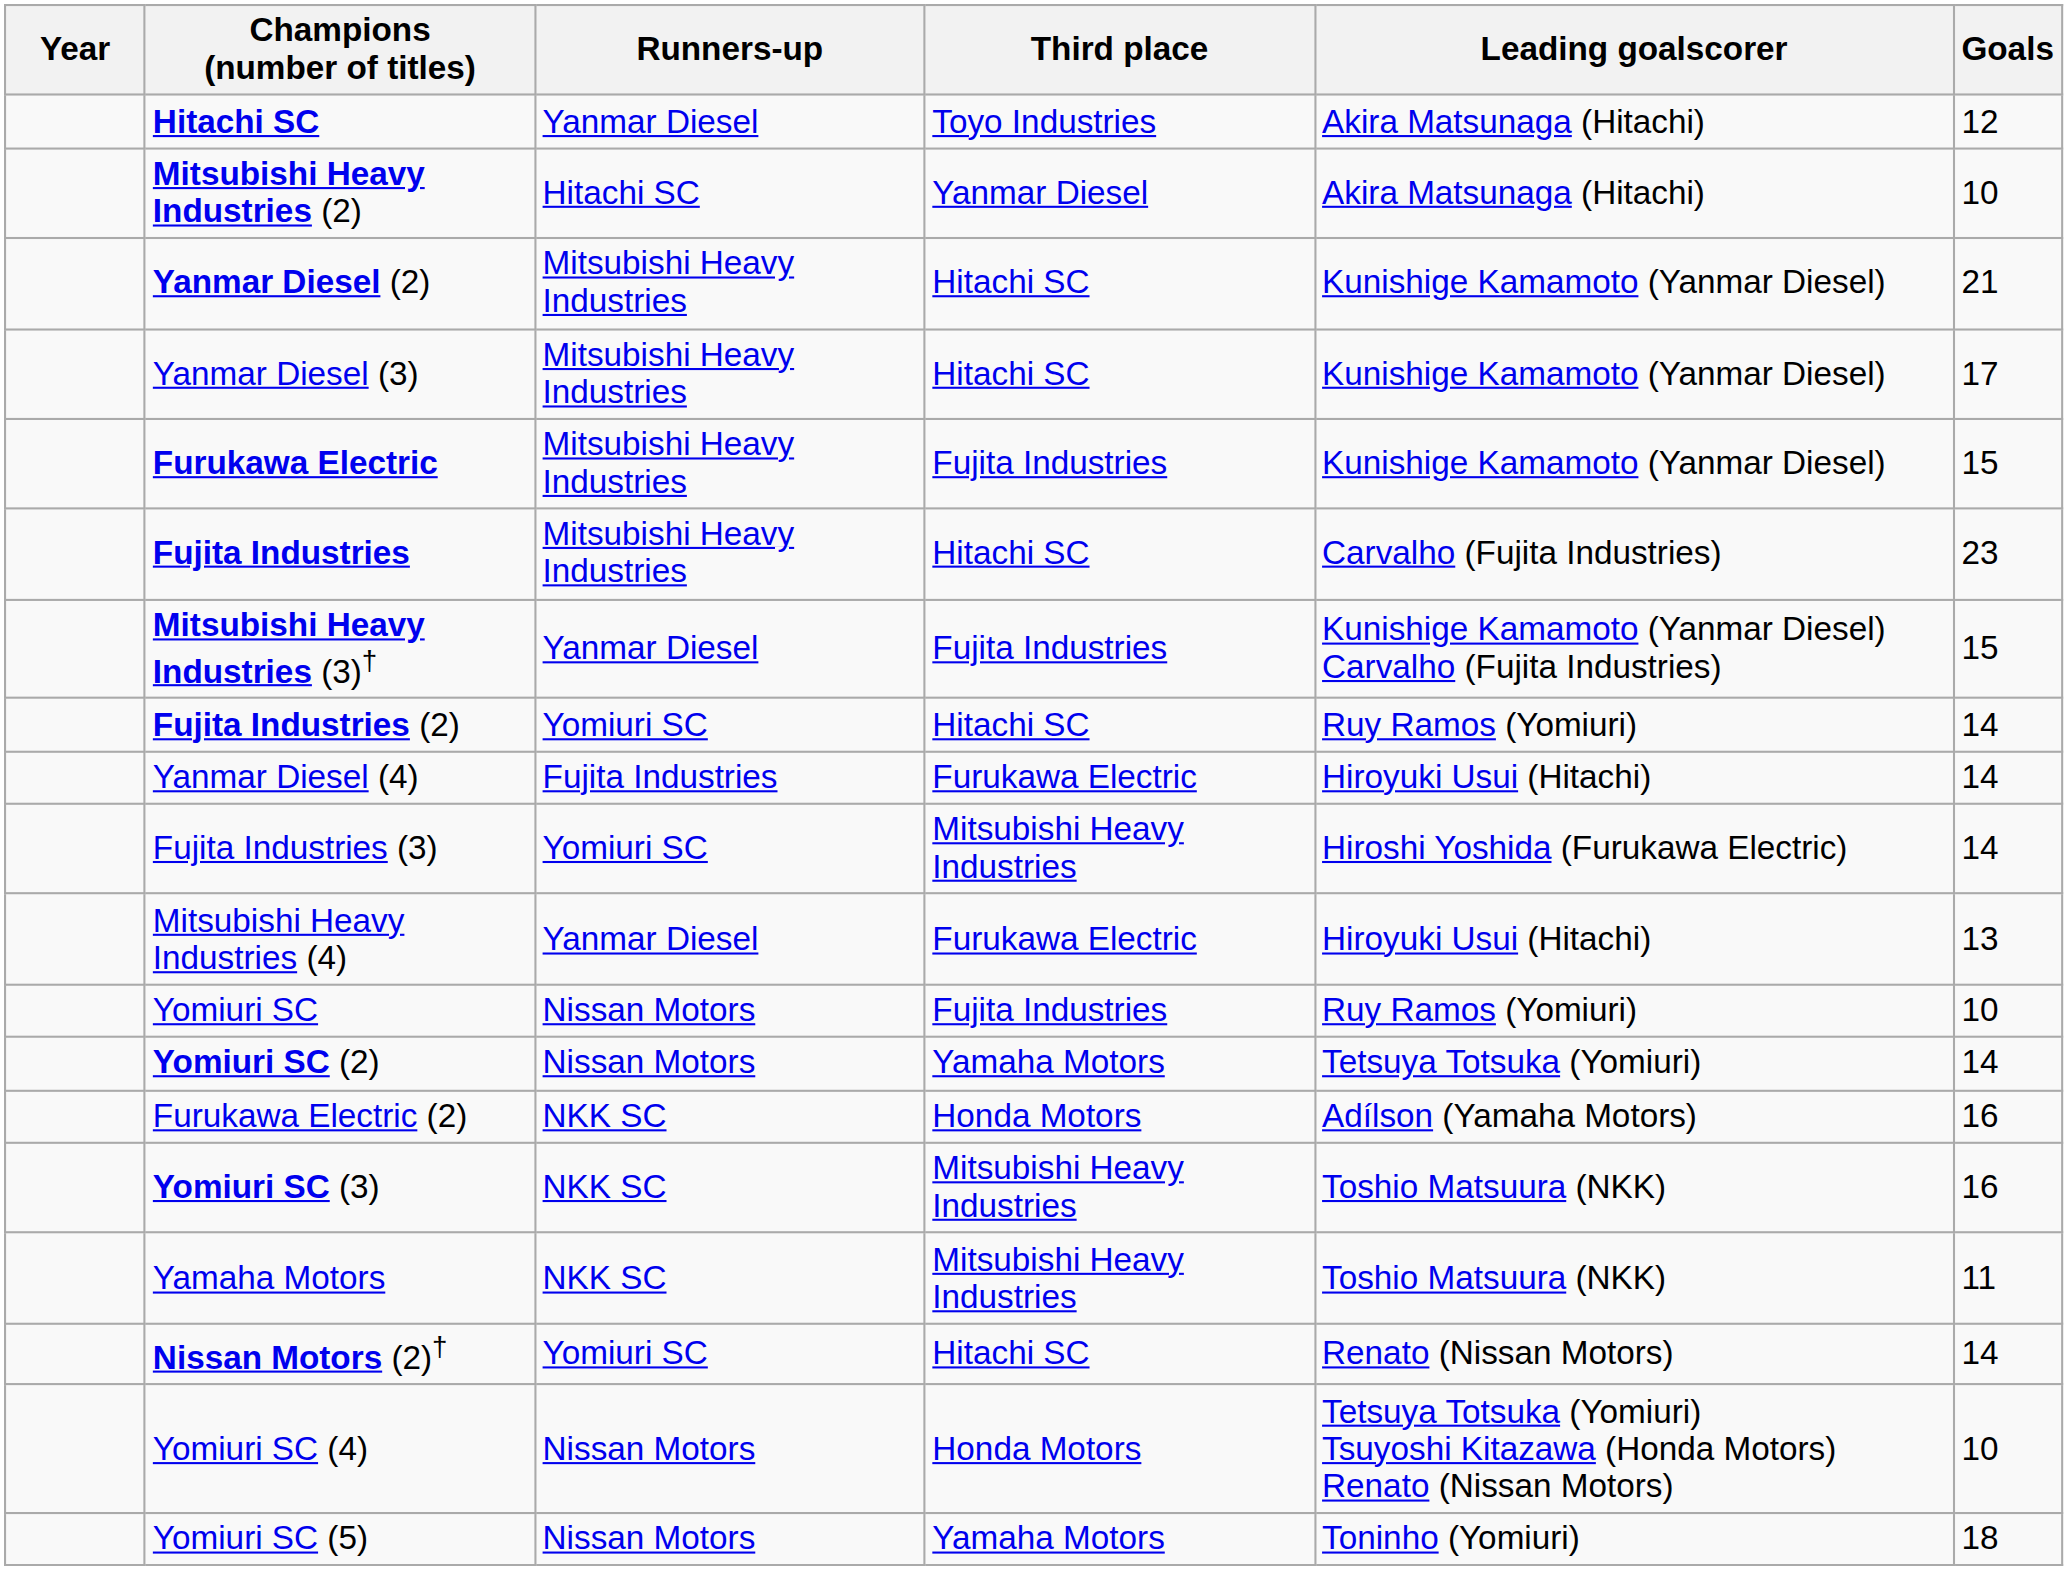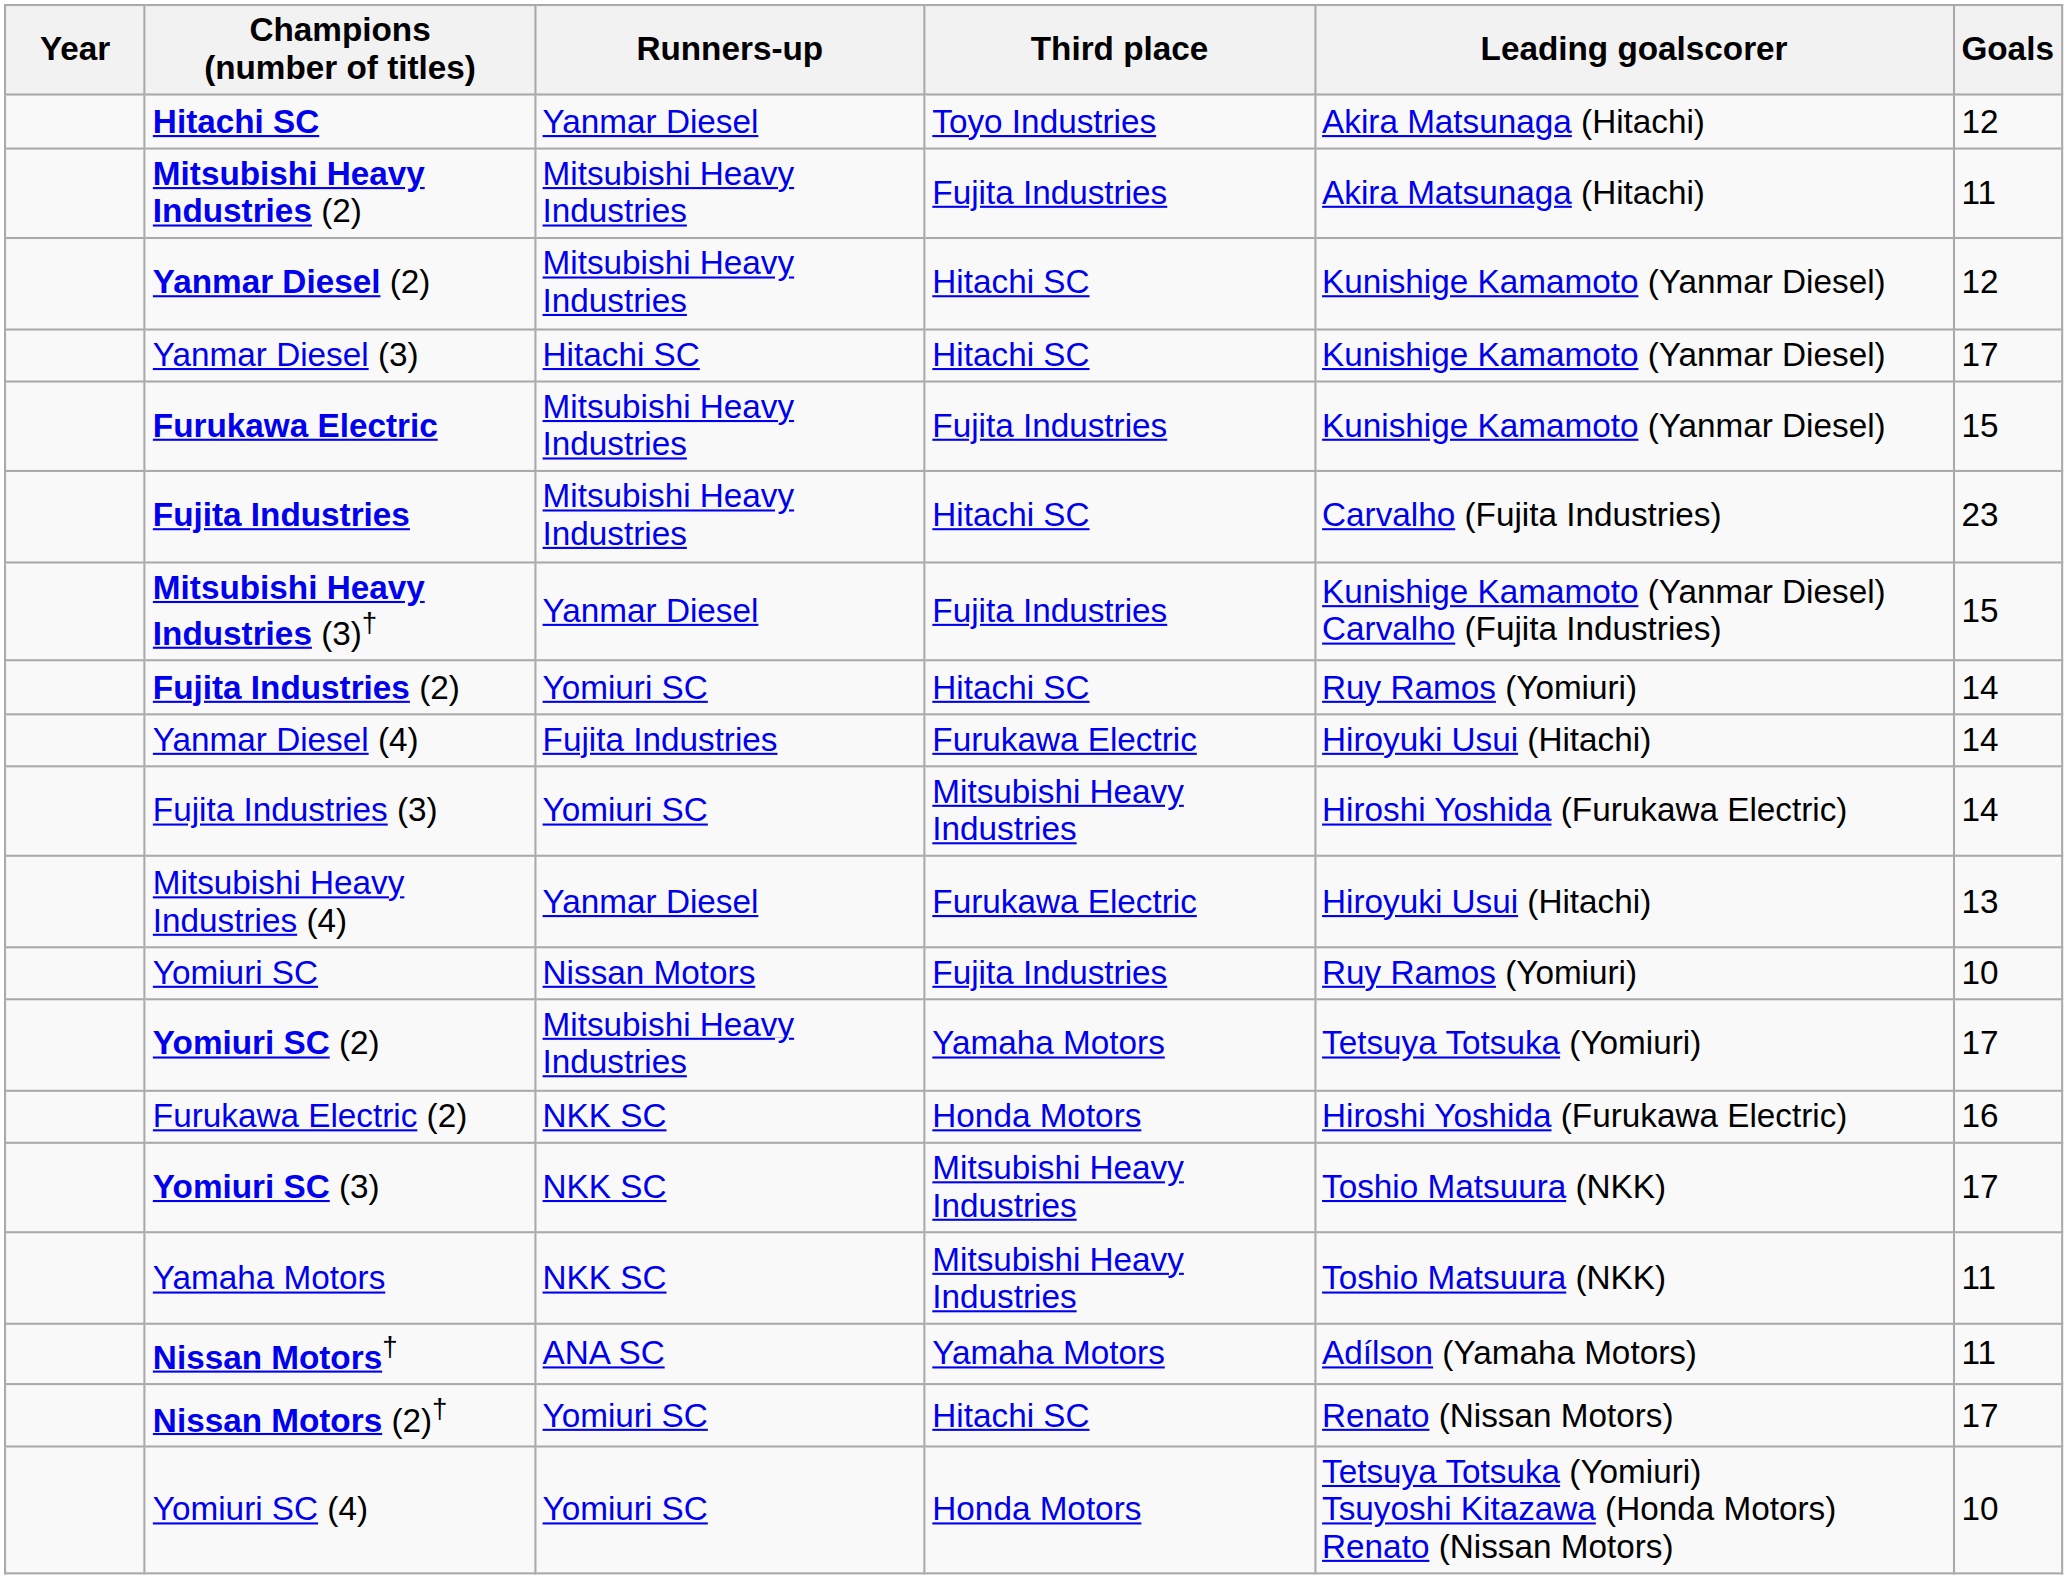 <table class="wikitable">
 <tr>
 <th width=60px>Year</th>
 <th width=180px>Champions<br>(number of titles)</th>
 <th width=180px>Runners-up</th>
 <th width=180px>Third place</th>
 <th width=300px>Leading goalscorer</th>
 <th width=20px>Goals</th>
 </tr>
 <tr>
 <td></td>
 <td><strong><a href='#'>Hitachi SC</a></strong></td>
 <td><a href='#'>Yanmar Diesel</a></td>
 <td><a href='#'>Toyo Industries</a></td>
 <td> <a href='#'>Akira Matsunaga</a> (Hitachi)</td>
 <td>12</td>
 </tr>
 <tr>
 <td></td>
 <td><strong><a href='#'>Mitsubishi Heavy Industries</a></strong> (2)</td>
-<td><a href='#'>Hitachi SC</a></td>
-<td><a href='#'>Yanmar Diesel</a></td>
+<td><a href='#'>Mitsubishi Heavy Industries</a></td>
+<td><a href='#'>Fujita Industries</a></td>
 <td> <a href='#'>Akira Matsunaga</a> (Hitachi)</td>
-<td>10</td>
+<td>11</td>
 </tr>
 <tr>
 <td></td>
 <td><strong><a href='#'>Yanmar Diesel</a></strong> (2)</td>
 <td><a href='#'>Mitsubishi Heavy Industries</a></td>
 <td><a href='#'>Hitachi SC</a></td>
 <td> <a href='#'>Kunishige Kamamoto</a> (Yanmar Diesel)</td>
-<td>21</td>
+<td>12</td>
 </tr>
 <tr>
 <td></td>
 <td><a href='#'>Yanmar Diesel</a> (3)</td>
-<td><a href='#'>Mitsubishi Heavy Industries</a></td>
+<td><a href='#'>Hitachi SC</a></td>
 <td><a href='#'>Hitachi SC</a></td>
 <td> <a href='#'>Kunishige Kamamoto</a> (Yanmar Diesel)</td>
 <td>17</td>
 </tr>
 <tr>
 <td></td>
 <td><strong><a href='#'>Furukawa Electric</a></strong></td>
 <td><a href='#'>Mitsubishi Heavy Industries</a></td>
 <td><a href='#'>Fujita Industries</a></td>
 <td> <a href='#'>Kunishige Kamamoto</a> (Yanmar Diesel)</td>
 <td>15</td>
 </tr>
 <tr>
 <td></td>
 <td><strong><a href='#'>Fujita Industries</a></strong></td>
 <td><a href='#'>Mitsubishi Heavy Industries</a></td>
 <td><a href='#'>Hitachi SC</a></td>
 <td> <a href='#'>Carvalho</a> (Fujita Industries)</td>
 <td>23</td>
 </tr>
 <tr>
 <td></td>
 <td><strong><a href='#'>Mitsubishi Heavy Industries</a></strong> (3)<sup>†</sup></td>
 <td><a href='#'>Yanmar Diesel</a></td>
 <td><a href='#'>Fujita Industries</a></td>
 <td> <a href='#'>Kunishige Kamamoto</a> (Yanmar Diesel)<br> <a href='#'>Carvalho</a> (Fujita Industries)</td>
 <td>15</td>
 </tr>
 <tr>
 <td></td>
 <td><strong><a href='#'>Fujita Industries</a></strong> (2)</td>
 <td><a href='#'>Yomiuri SC</a></td>
 <td><a href='#'>Hitachi SC</a></td>
 <td> <a href='#'>Ruy Ramos</a> (Yomiuri)</td>
 <td>14</td>
 </tr>
 <tr>
 <td></td>
 <td><a href='#'>Yanmar Diesel</a> (4)</td>
 <td><a href='#'>Fujita Industries</a></td>
 <td><a href='#'>Furukawa Electric</a></td>
 <td> <a href='#'>Hiroyuki Usui</a> (Hitachi)</td>
 <td>14</td>
 </tr>
 <tr>
 <td></td>
 <td><a href='#'>Fujita Industries</a> (3)</td>
 <td><a href='#'>Yomiuri SC</a></td>
 <td><a href='#'>Mitsubishi Heavy Industries</a></td>
 <td> <a href='#'>Hiroshi Yoshida</a> (Furukawa Electric)</td>
 <td>14</td>
 </tr>
 <tr>
 <td></td>
 <td><a href='#'>Mitsubishi Heavy Industries</a> (4)</td>
 <td><a href='#'>Yanmar Diesel</a></td>
 <td><a href='#'>Furukawa Electric</a></td>
 <td> <a href='#'>Hiroyuki Usui</a> (Hitachi)</td>
 <td>13</td>
 </tr>
 <tr>
 <td></td>
 <td><a href='#'>Yomiuri SC</a></td>
 <td><a href='#'>Nissan Motors</a></td>
 <td><a href='#'>Fujita Industries</a></td>
 <td> <a href='#'>Ruy Ramos</a> (Yomiuri)</td>
 <td>10</td>
 </tr>
 <tr>
 <td></td>
 <td><strong><a href='#'>Yomiuri SC</a></strong> (2)</td>
-<td><a href='#'>Nissan Motors</a></td>
+<td><a href='#'>Mitsubishi Heavy Industries</a></td>
 <td><a href='#'>Yamaha Motors</a></td>
 <td> <a href='#'>Tetsuya Totsuka</a> (Yomiuri)</td>
-<td>14</td>
+<td>17</td>
 </tr>
 <tr>
 <td></td>
 <td><a href='#'>Furukawa Electric</a> (2)</td>
 <td><a href='#'>NKK SC</a></td>
 <td><a href='#'>Honda Motors</a></td>
-<td> <a href='#'>Adílson</a> (Yamaha Motors)</td>
+<td> <a href='#'>Hiroshi Yoshida</a> (Furukawa Electric)</td>
 <td>16</td>
 </tr>
 <tr>
 <td></td>
 <td><strong><a href='#'>Yomiuri SC</a></strong> (3)</td>
 <td><a href='#'>NKK SC</a></td>
 <td><a href='#'>Mitsubishi Heavy Industries</a></td>
 <td> <a href='#'>Toshio Matsuura</a> (NKK)</td>
-<td>16</td>
+<td>17</td>
 </tr>
 <tr>
 <td></td>
 <td><a href='#'>Yamaha Motors</a></td>
 <td><a href='#'>NKK SC</a></td>
 <td><a href='#'>Mitsubishi Heavy Industries</a></td>
 <td> <a href='#'>Toshio Matsuura</a> (NKK)</td>
 <td>11</td>
 </tr>
 <tr>
 <td></td>
+<td><strong><a href='#'>Nissan Motors</a></strong><sup>†</sup></td>
+<td><a href='#'>ANA SC</a></td>
+<td><a href='#'>Yamaha Motors</a></td>
+<td> <a href='#'>Adílson</a> (Yamaha Motors)</td>
+<td>11</td>
+</tr>
+<tr>
+<td></td>
 <td><strong><a href='#'>Nissan Motors</a></strong> (2)<sup>†</sup></td>
 <td><a href='#'>Yomiuri SC</a></td>
 <td><a href='#'>Hitachi SC</a></td>
 <td> <a href='#'>Renato</a> (Nissan Motors)</td>
-<td>14</td>
+<td>17</td>
 </tr>
 <tr>
 <td></td>
 <td><a href='#'>Yomiuri SC</a> (4)</td>
-<td><a href='#'>Nissan Motors</a></td>
+<td><a href='#'>Yomiuri SC</a></td>
 <td><a href='#'>Honda Motors</a></td>
 <td> <a href='#'>Tetsuya Totsuka</a> (Yomiuri)<br> <a href='#'>Tsuyoshi Kitazawa</a> (Honda Motors)<br> <a href='#'>Renato</a> (Nissan Motors)</td>
 <td>10</td>
 </tr>
-<tr>
-<td></td>
-<td><a href='#'>Yomiuri SC</a> (5)</td>
-<td><a href='#'>Nissan Motors</a></td>
-<td><a href='#'>Yamaha Motors</a></td>
-<td> <a href='#'>Toninho</a> (Yomiuri)</td>
-<td>18</td>
-</tr>
 </table>
